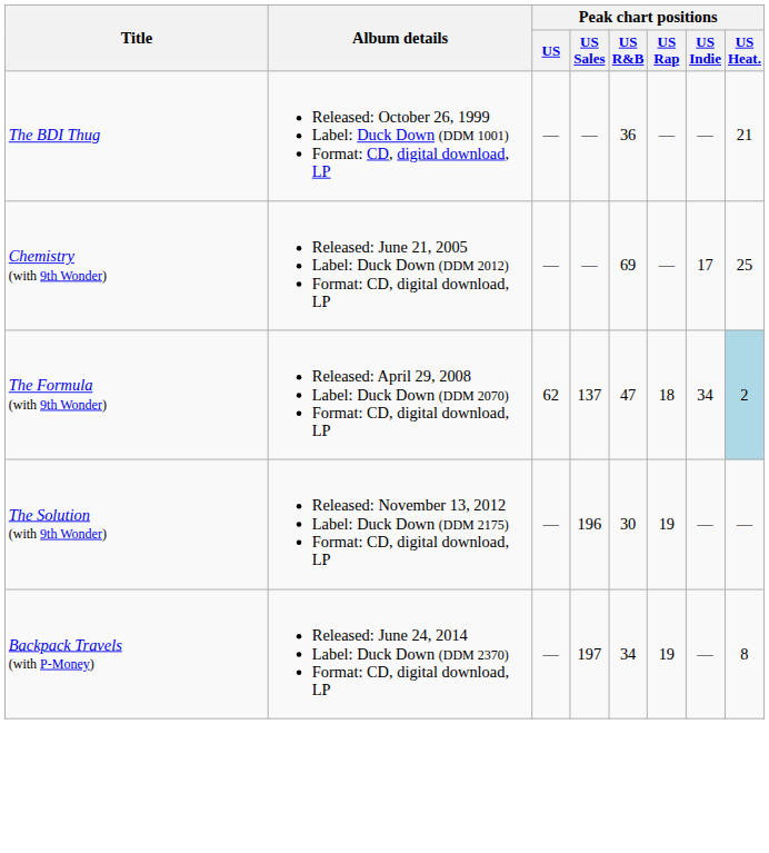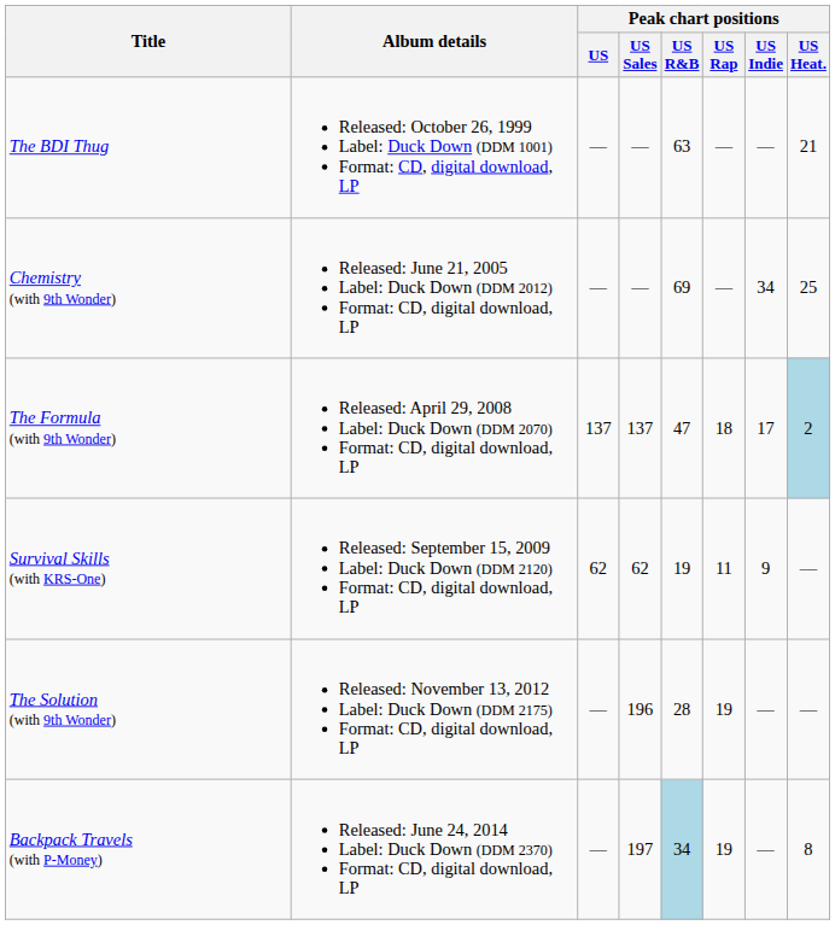 <table class="wikitable">
 <tr>
 <th rowspan="2" scope="col" style="width:16em;">Title</th>
 <th rowspan="2" scope="col" style="width:16em;">Album details</th>
 <th colspan="6" scope="col">Peak chart positions</th>
 </tr>
 <tr>
 <th scope="col" style="width:2.2em;font-size:90%;"><a href='#'>US</a><br></th>
 <th scope="col" style="width:2.2em;font-size:90%;"><a href='#'>US Sales</a><br></th>
 <th scope="col" style="width:2.2em;font-size:90%;"><a href='#'>US R&B</a><br></th>
 <th scope="col" style="width:2.2em;font-size:90%;"><a href='#'>US Rap</a><br></th>
 <th scope="col" style="width:2.2em;font-size:90%;"><a href='#'>US Indie</a><br></th>
 <th scope="col" style="width:2.2em;font-size:90%;"><a href='#'>US Heat.</a><br></th>
 </tr>
 <tr>
 <td align="left"><em><a href='#'>The BDI Thug</a></em></td>
 <td align="left"><br><ul><li>Released: October 26, 1999</li><li>Label: <a href='#'>Duck Down</a> <small>(DDM 1001)</small></li><li>Format: <a href='#'>CD</a>, <a href='#'>digital download</a>, <a href='#'>LP</a></li></ul></td>
 <td align="center">—</td>
 <td align="center">—</td>
-<td align="center">36</td>
+<td align="center">63</td>
 <td align="center">—</td>
 <td align="center">—</td>
 <td align="center">21</td>
 </tr>
 <tr>
 <td align="left"><em><a href='#'>Chemistry</a></em><br><small>(with <a href='#'>9th Wonder</a>)</small></td>
 <td align="left"><br><ul><li>Released: June 21, 2005</li><li>Label: Duck Down <small>(DDM 2012)</small></li><li>Format: CD, digital download, LP</li></ul></td>
 <td align="center">—</td>
 <td align="center">—</td>
 <td align="center">69</td>
 <td align="center">—</td>
-<td align="center">17</td>
+<td align="center">34</td>
 <td align="center">25</td>
 </tr>
 <tr>
 <td><em><a href='#'>The Formula</a></em><br><small>(with <a href='#'>9th Wonder</a>)</small></td>
 <td><br><ul><li>Released: April 29, 2008</li><li>Label: Duck Down <small>(DDM 2070)</small></li><li>Format: CD, digital download, LP</li></ul></td>
-<td align="center">62</td>
+<td align="center">137</td>
 <td align="center">137</td>
 <td align="center">47</td>
 <td align="center">18</td>
-<td align="center">34</td>
+<td align="center">17</td>
 <td align="center" style="background: lightblue;">2</td>
+</tr>
+<tr>
+<td align="left"><em><a href='#'>Survival Skills</a></em><br><small>(with <a href='#'>KRS-One</a>)</small></td>
+<td align="left"><br><ul><li>Released: September 15, 2009</li><li>Label: Duck Down <small>(DDM 2120)</small></li><li>Format: CD, digital download, LP</li></ul></td>
+<td align="center">62</td>
+<td align="center">62</td>
+<td align="center">19</td>
+<td align="center">11</td>
+<td align="center">9</td>
+<td align="center">—</td>
 </tr>
 <tr>
 <td align="left"><em><a href='#'>The Solution</a></em><br><small>(with <a href='#'>9th Wonder</a>)</small></td>
 <td align="left"><br><ul><li>Released: November 13, 2012</li><li>Label: Duck Down <small>(DDM 2175)</small></li><li>Format: CD, digital download, LP</li></ul></td>
 <td align="center">—</td>
 <td align="center">196</td>
-<td align="center">30</td>
+<td align="center">28</td>
 <td align="center">19</td>
 <td align="center">—</td>
 <td align="center">—</td>
 </tr>
 <tr>
 <td><em><a href='#'>Backpack Travels</a></em><br><small>(with <a href='#'>P-Money</a>)</small></td>
 <td><br><ul><li>Released: June 24, 2014</li><li>Label: Duck Down <small>(DDM 2370)</small></li><li>Format: CD, digital download, LP</li></ul></td>
 <td align="center">—</td>
 <td align="center">197</td>
-<td align="center">34</td>
+<td align="center" style="background: lightblue;">34</td>
 <td align="center">19</td>
 <td align="center">—</td>
 <td align="center">8</td>
 </tr>
 </table>
